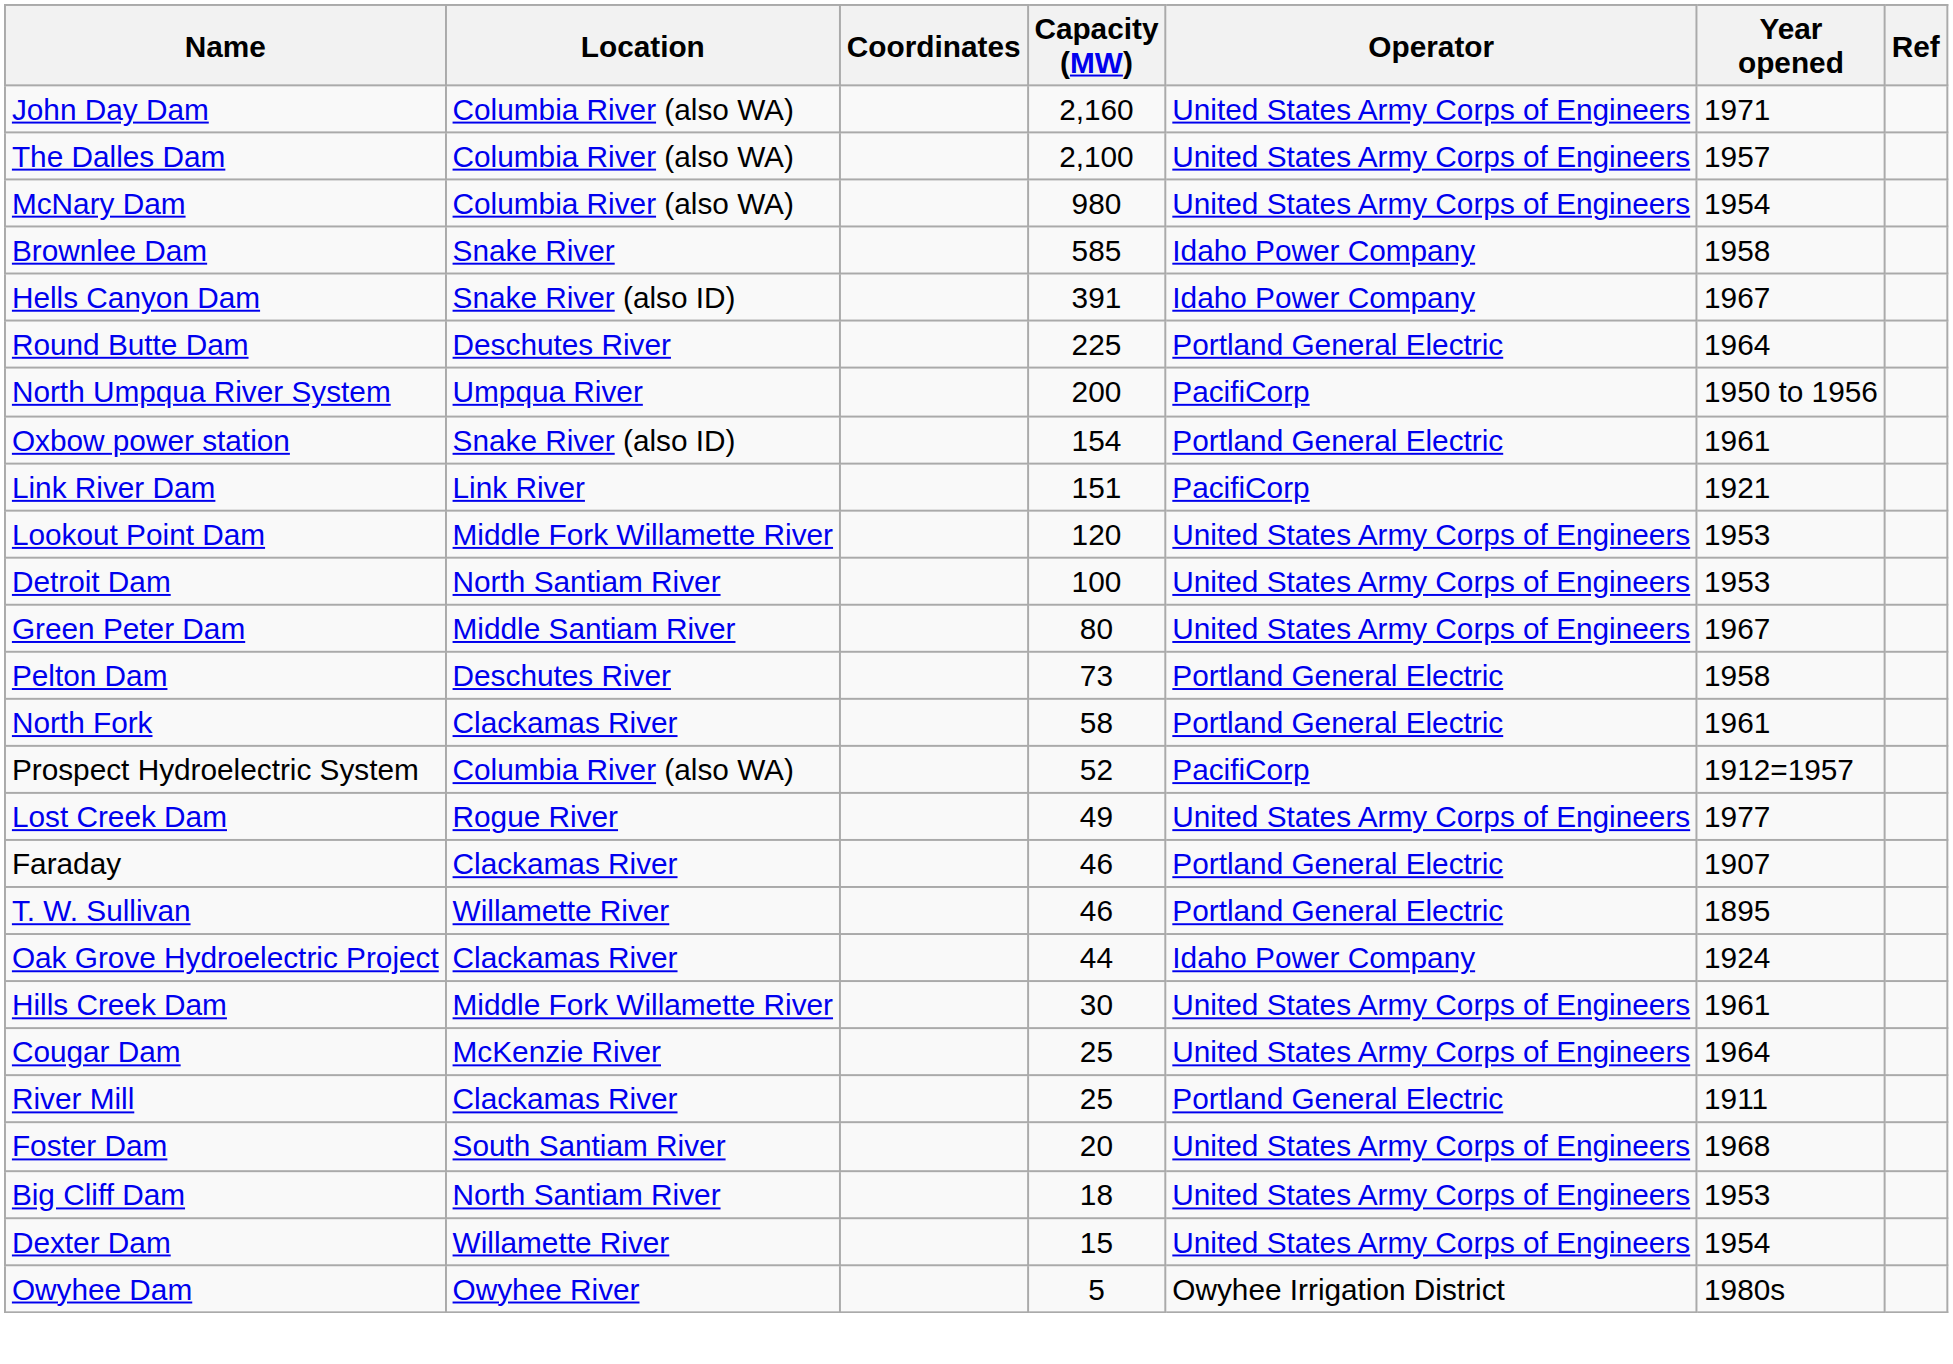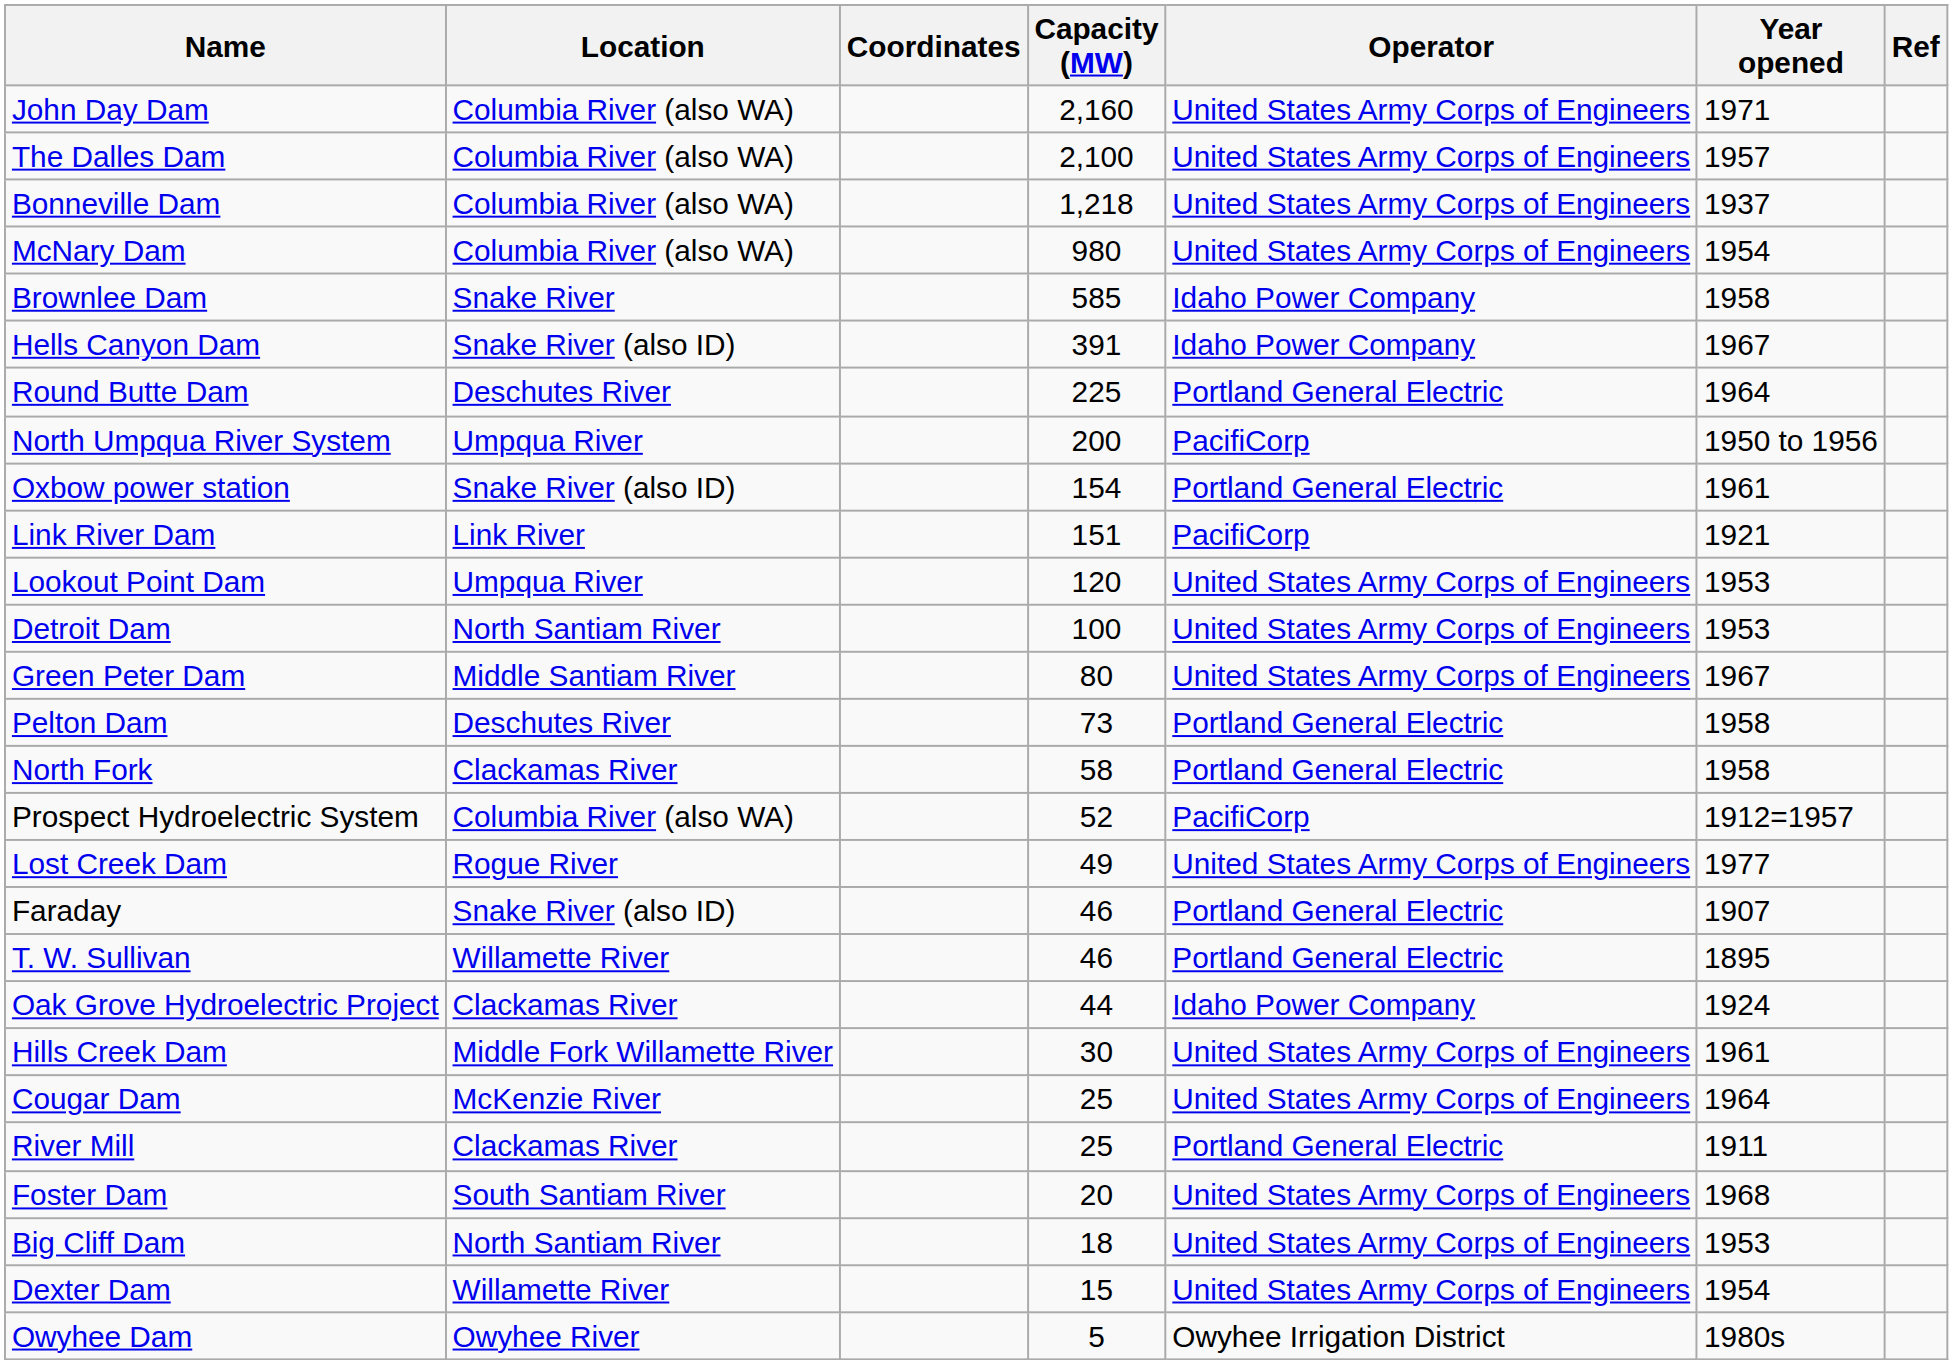 <table class="wikitable sortable" style="font-size:95%;">
 <tr>
 <th>Name</th>
 <th>Location</th>
 <th>Coordinates</th>
 <th>Capacity<br>(<a href='#'>MW</a>)</th>
 <th>Operator</th>
 <th>Year<br>opened</th>
 <th>Ref</th>
 </tr>
 <tr>
 <td><a href='#'>John Day Dam</a></td>
 <td><a href='#'>Columbia River</a> (also WA)</td>
 <td></td>
 <td align="center">2,160</td>
 <td><a href='#'>United States Army Corps of Engineers</a></td>
 <td>1971</td>
 <td></td>
 </tr>
 <tr>
 <td><a href='#'>The Dalles Dam</a></td>
 <td><a href='#'>Columbia River</a> (also WA)</td>
 <td></td>
 <td align="center">2,100</td>
 <td><a href='#'>United States Army Corps of Engineers</a></td>
 <td>1957</td>
+<td></td>
+</tr>
+<tr>
+<td><a href='#'>Bonneville Dam</a></td>
+<td><a href='#'>Columbia River</a> (also WA)</td>
+<td></td>
+<td align="center">1,218</td>
+<td><a href='#'>United States Army Corps of Engineers</a></td>
+<td>1937</td>
 <td></td>
 </tr>
 <tr>
 <td><a href='#'>McNary Dam</a></td>
 <td><a href='#'>Columbia River</a> (also WA)</td>
 <td></td>
 <td align="center">980</td>
 <td><a href='#'>United States Army Corps of Engineers</a></td>
 <td>1954</td>
 <td></td>
 </tr>
 <tr>
 <td><a href='#'>Brownlee Dam</a></td>
 <td><a href='#'>Snake River</a></td>
 <td></td>
 <td align="center">585</td>
 <td><a href='#'>Idaho Power Company</a></td>
 <td>1958</td>
 <td></td>
 </tr>
 <tr>
 <td><a href='#'>Hells Canyon Dam</a></td>
 <td><a href='#'>Snake River</a> (also ID)</td>
 <td></td>
 <td align="center">391</td>
 <td><a href='#'>Idaho Power Company</a></td>
 <td>1967</td>
 <td></td>
 </tr>
 <tr>
 <td><a href='#'>Round Butte Dam</a></td>
 <td><a href='#'>Deschutes River</a></td>
 <td></td>
 <td align="center">225</td>
 <td><a href='#'>Portland General Electric</a></td>
 <td>1964</td>
 <td></td>
 </tr>
 <tr>
 <td><a href='#'>North Umpqua River System</a></td>
 <td><a href='#'>Umpqua River</a></td>
 <td></td>
 <td align="center">200</td>
 <td><a href='#'>PacifiCorp</a></td>
 <td>1950 to 1956</td>
 <td></td>
 </tr>
 <tr>
 <td><a href='#'>Oxbow power station</a></td>
 <td><a href='#'>Snake River</a> (also ID)</td>
 <td></td>
 <td align="center">154</td>
 <td><a href='#'>Portland General Electric</a></td>
 <td>1961</td>
 <td></td>
 </tr>
 <tr>
 <td><a href='#'>Link River Dam</a></td>
 <td><a href='#'>Link River</a></td>
 <td></td>
 <td align="center">151</td>
 <td><a href='#'>PacifiCorp</a></td>
 <td>1921</td>
 <td></td>
 </tr>
 <tr>
 <td><a href='#'>Lookout Point Dam</a></td>
-<td><a href='#'>Middle Fork Willamette River</a></td>
+<td><a href='#'>Umpqua River</a></td>
 <td></td>
 <td align="center">120</td>
 <td><a href='#'>United States Army Corps of Engineers</a></td>
 <td>1953</td>
 <td></td>
 </tr>
 <tr>
 <td><a href='#'>Detroit Dam</a></td>
 <td><a href='#'>North Santiam River</a></td>
 <td></td>
 <td align="center">100</td>
 <td><a href='#'>United States Army Corps of Engineers</a></td>
 <td>1953</td>
 <td></td>
 </tr>
 <tr>
 <td><a href='#'>Green Peter Dam</a></td>
 <td><a href='#'>Middle Santiam River</a></td>
 <td></td>
 <td align="center">80</td>
 <td><a href='#'>United States Army Corps of Engineers</a></td>
 <td>1967</td>
 <td></td>
 </tr>
 <tr>
 <td><a href='#'>Pelton Dam</a></td>
 <td><a href='#'>Deschutes River</a></td>
 <td></td>
 <td align="center">73</td>
 <td><a href='#'>Portland General Electric</a></td>
 <td>1958</td>
 <td></td>
 </tr>
 <tr>
 <td><a href='#'>North Fork</a></td>
 <td><a href='#'>Clackamas River</a></td>
 <td></td>
 <td align="center">58</td>
 <td><a href='#'>Portland General Electric</a></td>
-<td>1961</td>
+<td>1958</td>
 <td></td>
 </tr>
 <tr>
 <td>Prospect Hydroelectric System</td>
 <td><a href='#'>Columbia River</a> (also WA)</td>
 <td></td>
 <td align="center">52</td>
 <td><a href='#'>PacifiCorp</a></td>
 <td>1912=1957</td>
 <td></td>
 </tr>
 <tr>
 <td><a href='#'>Lost Creek Dam</a></td>
 <td><a href='#'>Rogue River</a></td>
 <td></td>
 <td align="center">49</td>
 <td><a href='#'>United States Army Corps of Engineers</a></td>
 <td>1977</td>
 <td></td>
 </tr>
 <tr>
 <td>Faraday</td>
-<td><a href='#'>Clackamas River</a></td>
+<td><a href='#'>Snake River</a> (also ID)</td>
 <td></td>
 <td align="center">46</td>
 <td><a href='#'>Portland General Electric</a></td>
 <td>1907</td>
 <td></td>
 </tr>
 <tr>
 <td><a href='#'>T. W. Sullivan</a></td>
 <td><a href='#'>Willamette River</a></td>
 <td></td>
 <td align="center">46</td>
 <td><a href='#'>Portland General Electric</a></td>
 <td>1895</td>
 <td></td>
 </tr>
 <tr>
 <td><a href='#'>Oak Grove Hydroelectric Project</a></td>
 <td><a href='#'>Clackamas River</a></td>
 <td></td>
 <td align="center">44</td>
 <td><a href='#'>Idaho Power Company</a></td>
 <td>1924</td>
 <td></td>
 </tr>
 <tr>
 <td><a href='#'>Hills Creek Dam</a></td>
 <td><a href='#'>Middle Fork Willamette River</a></td>
 <td></td>
 <td align="center">30</td>
 <td><a href='#'>United States Army Corps of Engineers</a></td>
 <td>1961</td>
 <td></td>
 </tr>
 <tr>
 <td><a href='#'>Cougar Dam</a></td>
 <td><a href='#'>McKenzie River</a></td>
 <td></td>
 <td align="center">25</td>
 <td><a href='#'>United States Army Corps of Engineers</a></td>
 <td>1964</td>
 <td></td>
 </tr>
 <tr>
 <td><a href='#'>River Mill</a></td>
 <td><a href='#'>Clackamas River</a></td>
 <td></td>
 <td align="center">25</td>
 <td><a href='#'>Portland General Electric</a></td>
 <td>1911</td>
 <td></td>
 </tr>
 <tr>
 <td><a href='#'>Foster Dam</a></td>
 <td><a href='#'>South Santiam River</a></td>
 <td></td>
 <td align="center">20</td>
 <td><a href='#'>United States Army Corps of Engineers</a></td>
 <td>1968</td>
 <td></td>
 </tr>
 <tr>
 <td><a href='#'>Big Cliff Dam</a></td>
 <td><a href='#'>North Santiam River</a></td>
 <td></td>
 <td align="center">18</td>
 <td><a href='#'>United States Army Corps of Engineers</a></td>
 <td>1953</td>
 <td></td>
 </tr>
 <tr>
 <td><a href='#'>Dexter Dam</a></td>
 <td><a href='#'>Willamette River</a></td>
 <td></td>
 <td align="center">15</td>
 <td><a href='#'>United States Army Corps of Engineers</a></td>
 <td>1954</td>
 <td></td>
 </tr>
 <tr>
 <td><a href='#'>Owyhee Dam</a></td>
 <td><a href='#'>Owyhee River</a></td>
 <td></td>
 <td align="center">5</td>
 <td>Owyhee Irrigation District</td>
 <td>1980s</td>
 <td></td>
 </tr>
 </table>
